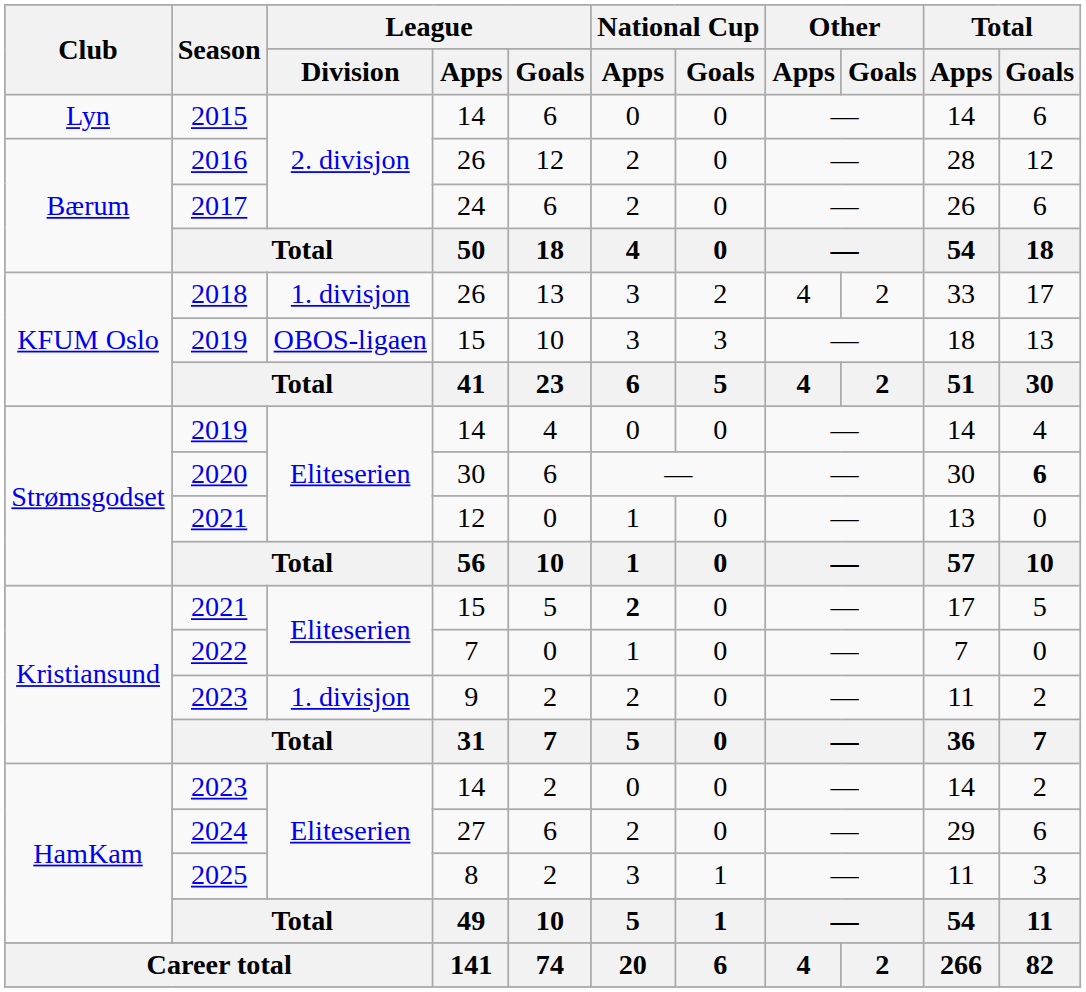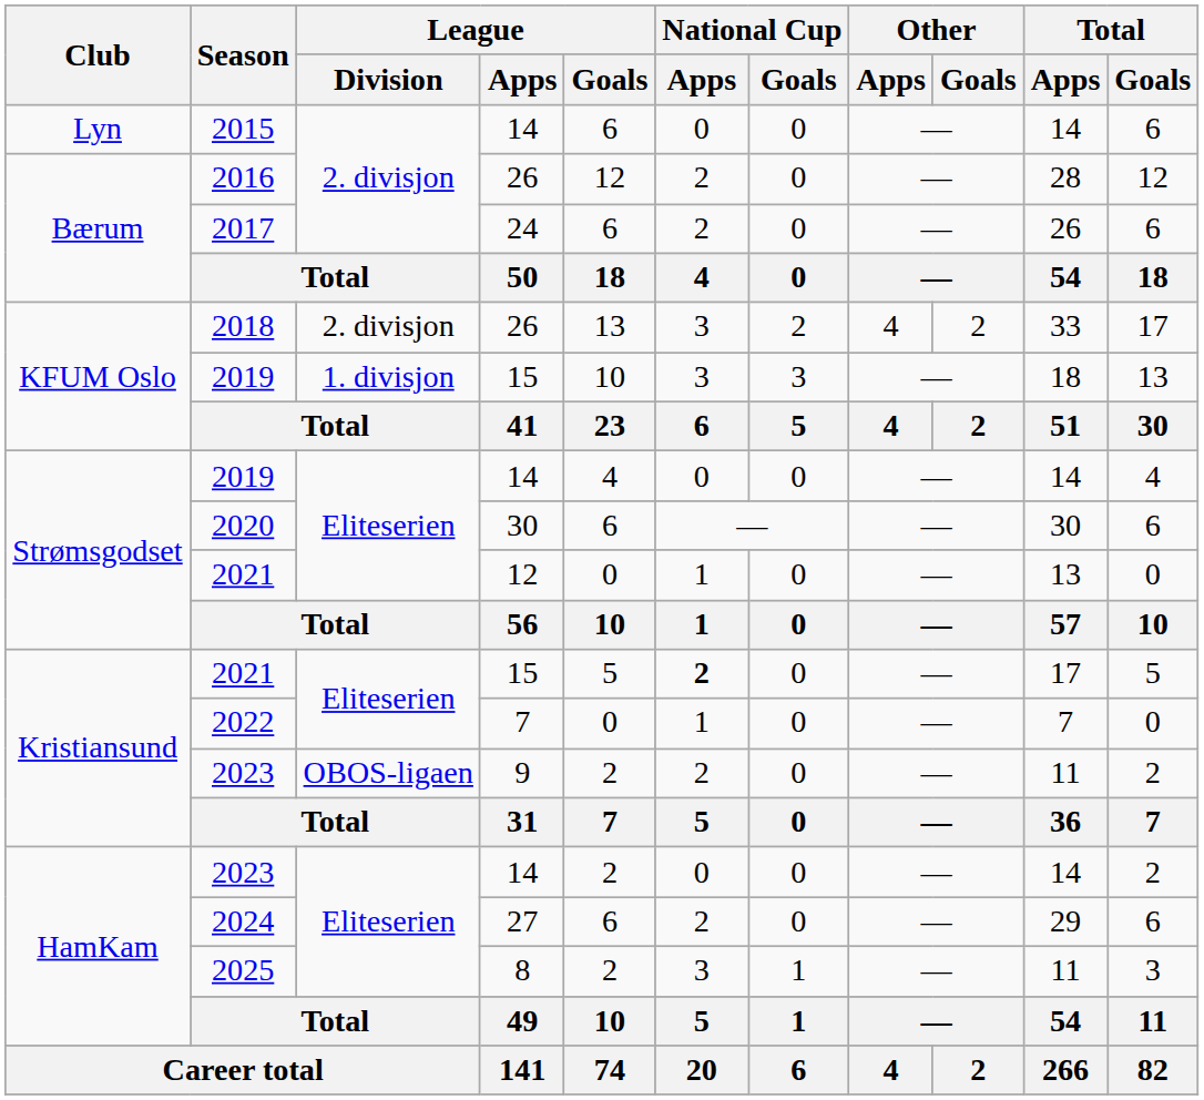 <table class="wikitable" style="text-align: center;">
 <tr>
 <th rowspan="2">Club</th>
 <th rowspan="2">Season</th>
 <th colspan="3">League</th>
 <th colspan="2">National Cup</th>
 <th colspan="2">Other</th>
 <th colspan="2">Total</th>
 </tr>
 <tr>
 <th>Division</th>
 <th>Apps</th>
 <th>Goals</th>
 <th>Apps</th>
 <th>Goals</th>
 <th>Apps</th>
 <th>Goals</th>
 <th>Apps</th>
 <th>Goals</th>
 </tr>
 <tr>
 <td><a href='#'>Lyn</a></td>
 <td><a href='#'>2015</a></td>
 <td rowspan="3"><a href='#'>2. divisjon</a></td>
 <td>14</td>
 <td>6</td>
 <td>0</td>
 <td>0</td>
 <td colspan="2">—</td>
 <td>14</td>
 <td>6</td>
 </tr>
 <tr>
 <td rowspan="3"><a href='#'>Bærum</a></td>
 <td><a href='#'>2016</a></td>
 <td>26</td>
 <td>12</td>
 <td>2</td>
 <td>0</td>
 <td colspan="2">—</td>
 <td>28</td>
 <td>12</td>
 </tr>
 <tr>
 <td><a href='#'>2017</a></td>
 <td>24</td>
 <td>6</td>
 <td>2</td>
 <td>0</td>
 <td colspan="2">—</td>
 <td>26</td>
 <td>6</td>
 </tr>
 <tr>
 <th colspan="2">Total</th>
 <th>50</th>
 <th>18</th>
 <th>4</th>
 <th>0</th>
 <th colspan="2">—</th>
 <th>54</th>
 <th>18</th>
 </tr>
 <tr>
 <td rowspan="3"><a href='#'>KFUM Oslo</a></td>
 <td><a href='#'>2018</a></td>
-<td><a href='#'>1. divisjon</a></td>
+<td>2. divisjon</td>
 <td>26</td>
 <td>13</td>
 <td>3</td>
 <td>2</td>
 <td>4</td>
 <td>2</td>
 <td>33</td>
 <td>17</td>
 </tr>
 <tr>
 <td><a href='#'>2019</a></td>
-<td rowspan="1"><a href='#'>OBOS-ligaen</a></td>
+<td><a href='#'>1. divisjon</a></td>
 <td>15</td>
 <td>10</td>
 <td>3</td>
 <td>3</td>
 <td colspan="2">—</td>
 <td>18</td>
 <td>13</td>
 </tr>
 <tr>
 <th colspan="2">Total</th>
 <th>41</th>
 <th>23</th>
 <th>6</th>
 <th>5</th>
 <th>4</th>
 <th>2</th>
 <th>51</th>
 <th>30</th>
 </tr>
 <tr>
 <td rowspan="4"><a href='#'>Strømsgodset</a></td>
 <td><a href='#'>2019</a></td>
 <td rowspan="3"><a href='#'>Eliteserien</a></td>
 <td>14</td>
 <td>4</td>
 <td>0</td>
 <td>0</td>
 <td colspan="2">—</td>
 <td>14</td>
 <td>4</td>
 </tr>
 <tr>
 <td><a href='#'>2020</a></td>
 <td>30</td>
 <td>6</td>
 <td colspan="2">—</td>
 <td colspan="2">—</td>
 <td>30</td>
-<td><strong>6</strong></td>
+<td>6</td>
 </tr>
 <tr>
 <td><a href='#'>2021</a></td>
 <td>12</td>
 <td>0</td>
 <td>1</td>
 <td>0</td>
 <td colspan="2">—</td>
 <td>13</td>
 <td>0</td>
 </tr>
 <tr>
 <th colspan="2">Total</th>
 <th>56</th>
 <th>10</th>
 <th>1</th>
 <th>0</th>
 <th colspan="2">—</th>
 <th>57</th>
 <th>10</th>
 </tr>
 <tr>
 <td rowspan="4"><a href='#'>Kristiansund</a></td>
 <td><a href='#'>2021</a></td>
 <td rowspan="2"><a href='#'>Eliteserien</a></td>
 <td>15</td>
 <td>5</td>
 <td><strong>2</strong></td>
 <td>0</td>
 <td colspan="2">—</td>
 <td>17</td>
 <td>5</td>
 </tr>
 <tr>
 <td><a href='#'>2022</a></td>
 <td>7</td>
 <td>0</td>
 <td>1</td>
 <td>0</td>
 <td colspan="2">—</td>
 <td>7</td>
 <td>0</td>
 </tr>
 <tr>
 <td><a href='#'>2023</a></td>
-<td><a href='#'>1. divisjon</a></td>
+<td rowspan="1"><a href='#'>OBOS-ligaen</a></td>
 <td>9</td>
 <td>2</td>
 <td>2</td>
 <td>0</td>
 <td colspan="2">—</td>
 <td>11</td>
 <td>2</td>
 </tr>
 <tr>
 <th colspan="2">Total</th>
 <th>31</th>
 <th>7</th>
 <th>5</th>
 <th>0</th>
 <th colspan="2">—</th>
 <th>36</th>
 <th>7</th>
 </tr>
 <tr>
 <td rowspan="4"><a href='#'>HamKam</a></td>
 <td><a href='#'>2023</a></td>
 <td rowspan="3"><a href='#'>Eliteserien</a></td>
 <td>14</td>
 <td>2</td>
 <td>0</td>
 <td>0</td>
 <td colspan="2">—</td>
 <td>14</td>
 <td>2</td>
 </tr>
 <tr>
 <td><a href='#'>2024</a></td>
 <td>27</td>
 <td>6</td>
 <td>2</td>
 <td>0</td>
 <td colspan="2">—</td>
 <td>29</td>
 <td>6</td>
 </tr>
 <tr>
 <td><a href='#'>2025</a></td>
 <td>8</td>
 <td>2</td>
 <td>3</td>
 <td>1</td>
 <td colspan="2">—</td>
 <td>11</td>
 <td>3</td>
 </tr>
 <tr>
 <th colspan="2">Total</th>
 <th>49</th>
 <th>10</th>
 <th>5</th>
 <th>1</th>
 <th colspan="2">—</th>
 <th>54</th>
 <th>11</th>
 </tr>
 <tr>
 <th colspan="3">Career total</th>
 <th>141</th>
 <th>74</th>
 <th>20</th>
 <th>6</th>
 <th>4</th>
 <th>2</th>
 <th>266</th>
 <th>82</th>
 </tr>
 </table>
